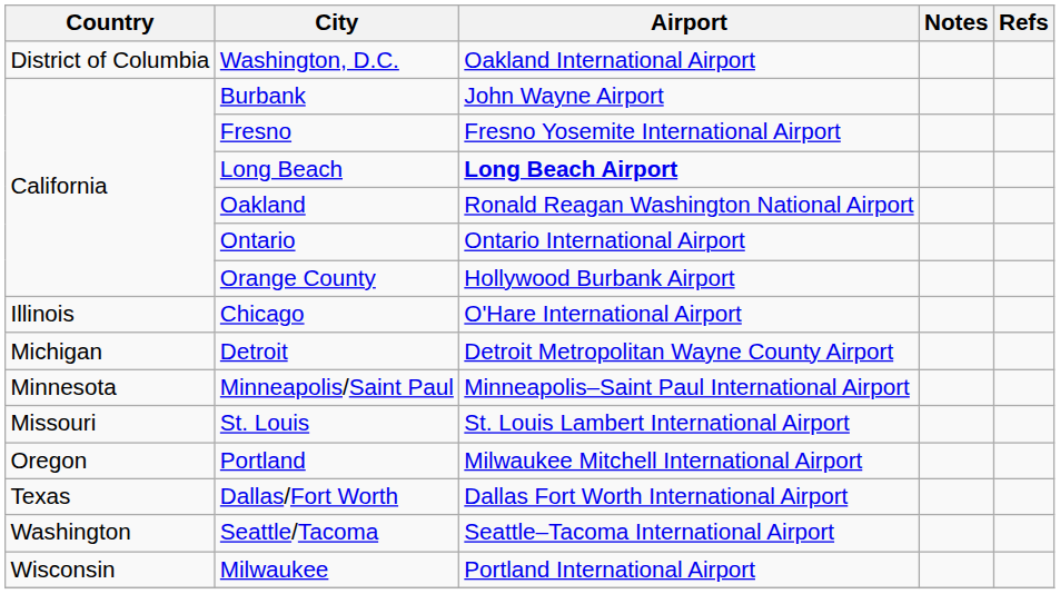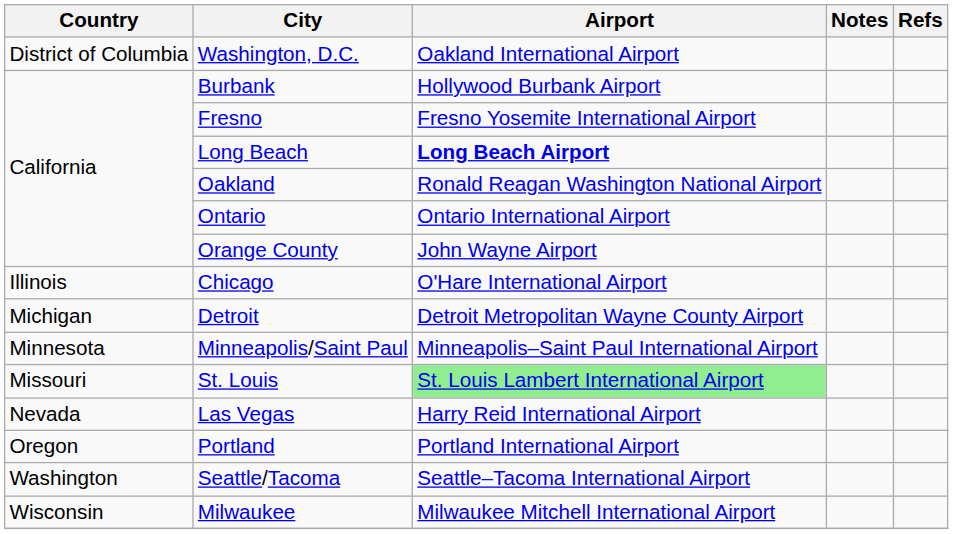 <table class="sortable wikitable">
 <tr>
 <th>Country</th>
 <th>City</th>
 <th>Airport</th>
 <th>Notes</th>
 <th class="unsortable">Refs</th>
 </tr>
 <tr>
 <td>District of Columbia</td>
 <td><a href='#'>Washington, D.C.</a></td>
 <td><a href='#'>Oakland International Airport</a></td>
 <td align=center></td>
 <td align=center></td>
 </tr>
 <tr>
 <td rowspan="6">California</td>
 <td><a href='#'>Burbank</a></td>
-<td><a href='#'>John Wayne Airport</a></td>
+<td><a href='#'>Hollywood Burbank Airport</a></td>
 <td></td>
 <td align=center></td>
 </tr>
 <tr>
 <td><a href='#'>Fresno</a></td>
 <td><a href='#'>Fresno Yosemite International Airport</a></td>
 <td></td>
 <td align=center></td>
 </tr>
 <tr>
 <td><a href='#'>Long Beach</a></td>
 <td><strong><a href='#'>Long Beach Airport</a></strong></td>
 <td></td>
 <td align=center></td>
 </tr>
 <tr>
 <td><a href='#'>Oakland</a></td>
 <td><a href='#'>Ronald Reagan Washington National Airport</a></td>
 <td></td>
 <td align=center></td>
 </tr>
 <tr>
 <td><a href='#'>Ontario</a></td>
 <td><a href='#'>Ontario International Airport</a></td>
 <td></td>
 <td align=center></td>
 </tr>
 <tr>
 <td><a href='#'>Orange County</a></td>
-<td><a href='#'>Hollywood Burbank Airport</a></td>
+<td><a href='#'>John Wayne Airport</a></td>
 <td align=center></td>
 <td align=center></td>
 </tr>
 <tr>
 <td>Illinois</td>
 <td><a href='#'>Chicago</a></td>
 <td><a href='#'>O'Hare International Airport</a></td>
 <td align=center></td>
 <td align=center></td>
 </tr>
 <tr>
 <td>Michigan</td>
 <td><a href='#'>Detroit</a></td>
 <td><a href='#'>Detroit Metropolitan Wayne County Airport</a></td>
 <td align=center></td>
 <td align=center></td>
 </tr>
 <tr>
 <td>Minnesota</td>
 <td><a href='#'>Minneapolis</a>/<a href='#'>Saint Paul</a></td>
 <td><a href='#'>Minneapolis–Saint Paul International Airport</a></td>
 <td align=center></td>
 <td align=center></td>
 </tr>
 <tr>
 <td>Missouri</td>
 <td><a href='#'>St. Louis</a></td>
-<td><a href='#'>St. Louis Lambert International Airport</a></td>
+<td style="background: lightgreen;"><a href='#'>St. Louis Lambert International Airport</a></td>
 <td align=center></td>
+<td align=center></td>
+</tr>
+<tr>
+<td>Nevada</td>
+<td><a href='#'>Las Vegas</a></td>
+<td><a href='#'>Harry Reid International Airport</a></td>
+<td></td>
 <td align=center></td>
 </tr>
 <tr>
 <td>Oregon</td>
 <td><a href='#'>Portland</a></td>
-<td><a href='#'>Milwaukee Mitchell International Airport</a></td>
-<td align=center></td>
-<td align=center></td>
-</tr>
-<tr>
-<td>Texas</td>
-<td><a href='#'>Dallas</a>/<a href='#'>Fort Worth</a></td>
-<td><a href='#'>Dallas Fort Worth International Airport</a></td>
+<td><a href='#'>Portland International Airport</a></td>
 <td align=center></td>
 <td align=center></td>
 </tr>
 <tr>
 <td>Washington</td>
 <td><a href='#'>Seattle</a>/<a href='#'>Tacoma</a></td>
 <td><a href='#'>Seattle–Tacoma International Airport</a></td>
 <td align=center></td>
 <td align=center></td>
 </tr>
 <tr>
 <td>Wisconsin</td>
 <td><a href='#'>Milwaukee</a></td>
-<td><a href='#'>Portland International Airport</a></td>
+<td><a href='#'>Milwaukee Mitchell International Airport</a></td>
 <td></td>
 <td align=center></td>
 </tr>
 <tr>
 </tr>
 </table>
